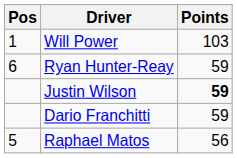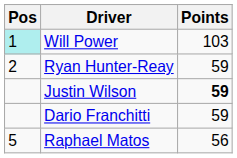 <table class="wikitable" style="font-size: 95%;">
 <tr>
 <th>Pos</th>
 <th>Driver</th>
 <th>Points</th>
 </tr>
 <tr>
-<td>1</td>
+<td style="background: paleturquoise;">1</td>
 <td> <a href='#'>Will Power</a></td>
 <td align="right">103</td>
 </tr>
 <tr>
-<td>6</td>
+<td>2</td>
 <td> <a href='#'>Ryan Hunter-Reay</a></td>
 <td align="right">59</td>
 </tr>
 <tr>
 <td></td>
 <td> <a href='#'>Justin Wilson</a></td>
 <td align="right"><strong>59</strong></td>
 </tr>
 <tr>
 <td></td>
 <td> <a href='#'>Dario Franchitti</a></td>
 <td align="right">59</td>
 </tr>
 <tr>
 <td>5</td>
 <td> <a href='#'>Raphael Matos</a></td>
 <td align="right">56</td>
 </tr>
 </table>
